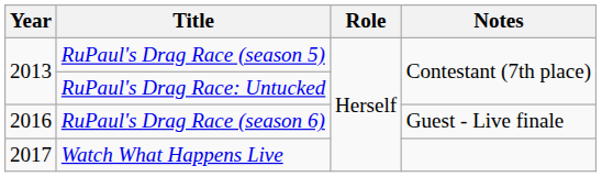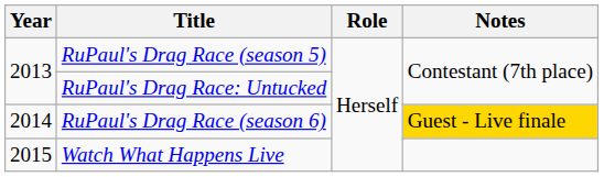 <table class="wikitable">
 <tr>
 <th>Year</th>
 <th>Title</th>
 <th>Role</th>
 <th>Notes</th>
 </tr>
 <tr>
 <td rowspan="2">2013</td>
 <td><em><a href='#'>RuPaul's Drag Race (season 5)</a></em></td>
 <td rowspan="4">Herself</td>
 <td rowspan="2">Contestant (7th place)</td>
 </tr>
 <tr>
 <td><em><a href='#'>RuPaul's Drag Race: Untucked</a></em></td>
 </tr>
 <tr>
-<td>2016</td>
+<td>2014</td>
 <td><em><a href='#'>RuPaul's Drag Race (season 6)</a></em></td>
-<td>Guest - Live finale</td>
+<td style="background: gold;">Guest - Live finale</td>
 </tr>
 <tr>
-<td>2017</td>
+<td>2015</td>
 <td><a href='#'><em>Watch What Happens Live</em></a></td>
 <td></td>
 </tr>
 </table>
